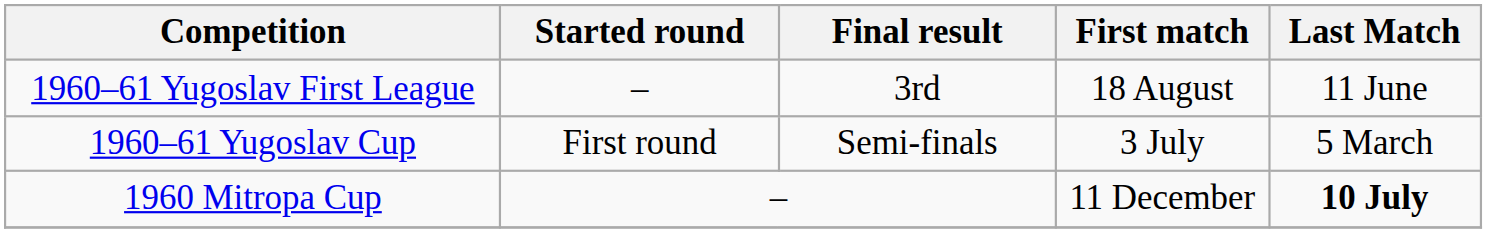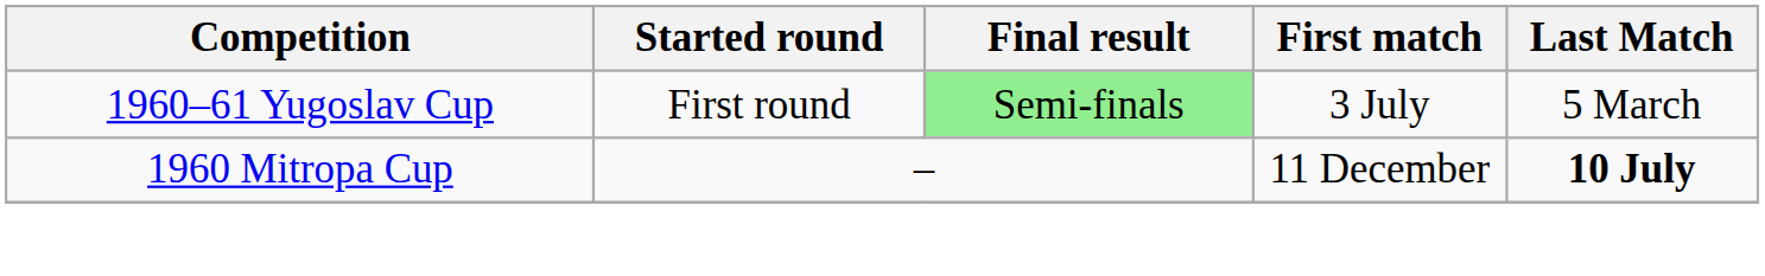 <table class="wikitable" style="text-align: center;">
 <tr>
 <th width="220">Competition</th>
 <th width="120">Started round</th>
 <th width="120">Final result</th>
 <th width="90">First match</th>
 <th width="90">Last Match</th>
 </tr>
 <tr>
-<td><a href='#'>1960–61 Yugoslav First League</a></td>
-<td>–</td>
-<td>3rd</td>
-<td>18 August</td>
-<td>11 June</td>
-</tr>
-<tr>
 <td><a href='#'>1960–61 Yugoslav Cup</a></td>
 <td>First round</td>
-<td>Semi-finals</td>
+<td style="background: lightgreen;">Semi-finals</td>
 <td>3 July</td>
 <td>5 March</td>
 </tr>
 <tr>
 <td><a href='#'>1960 Mitropa Cup</a></td>
 <td colspan=2>–</td>
 <td>11 December</td>
 <td><strong>10 July</strong></td>
 </tr>
 <tr>
 </tr>
 </table>
